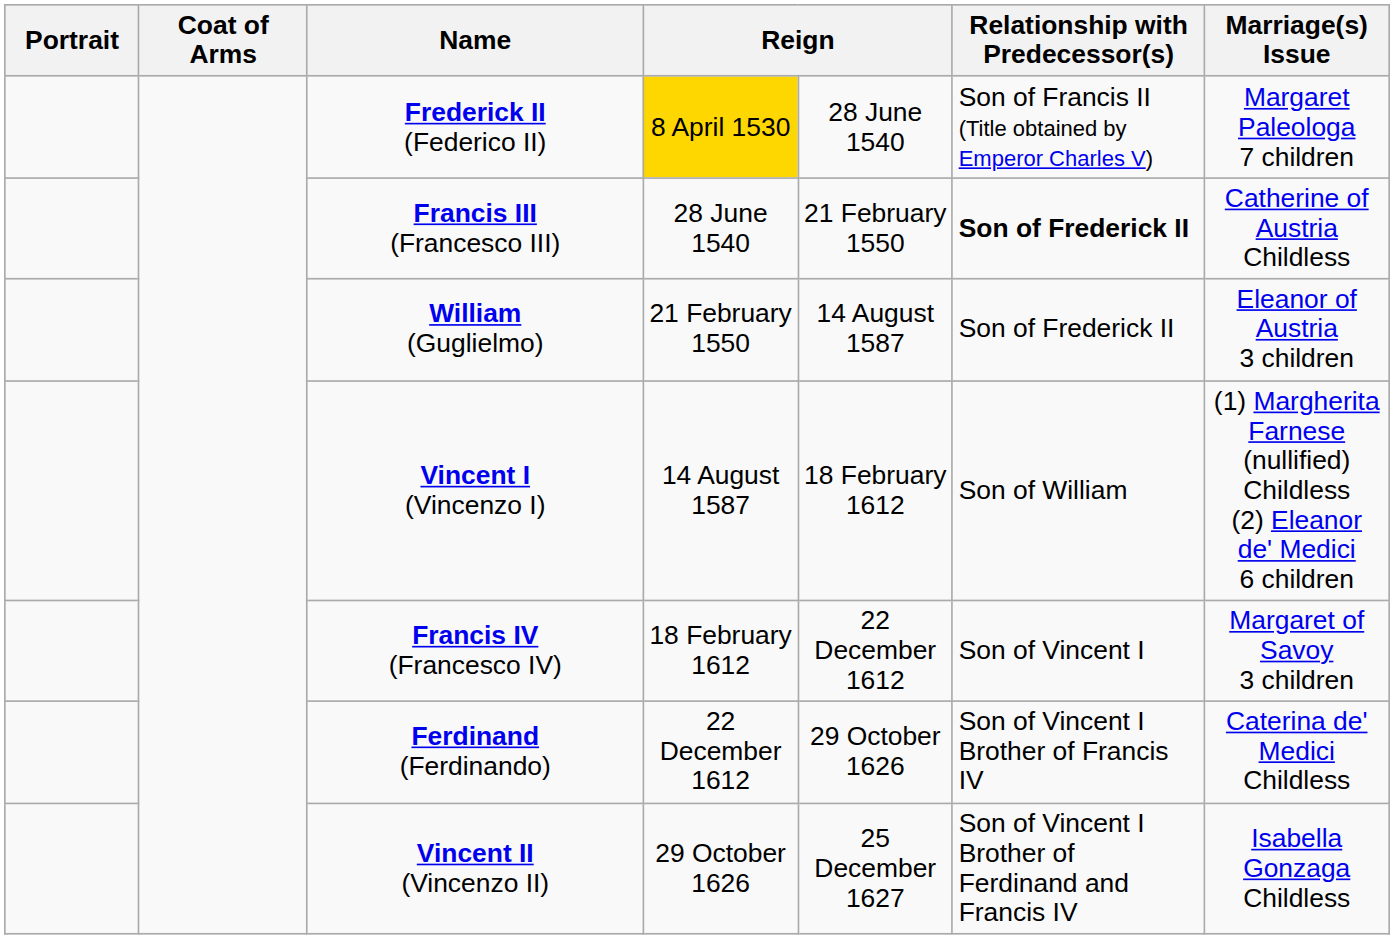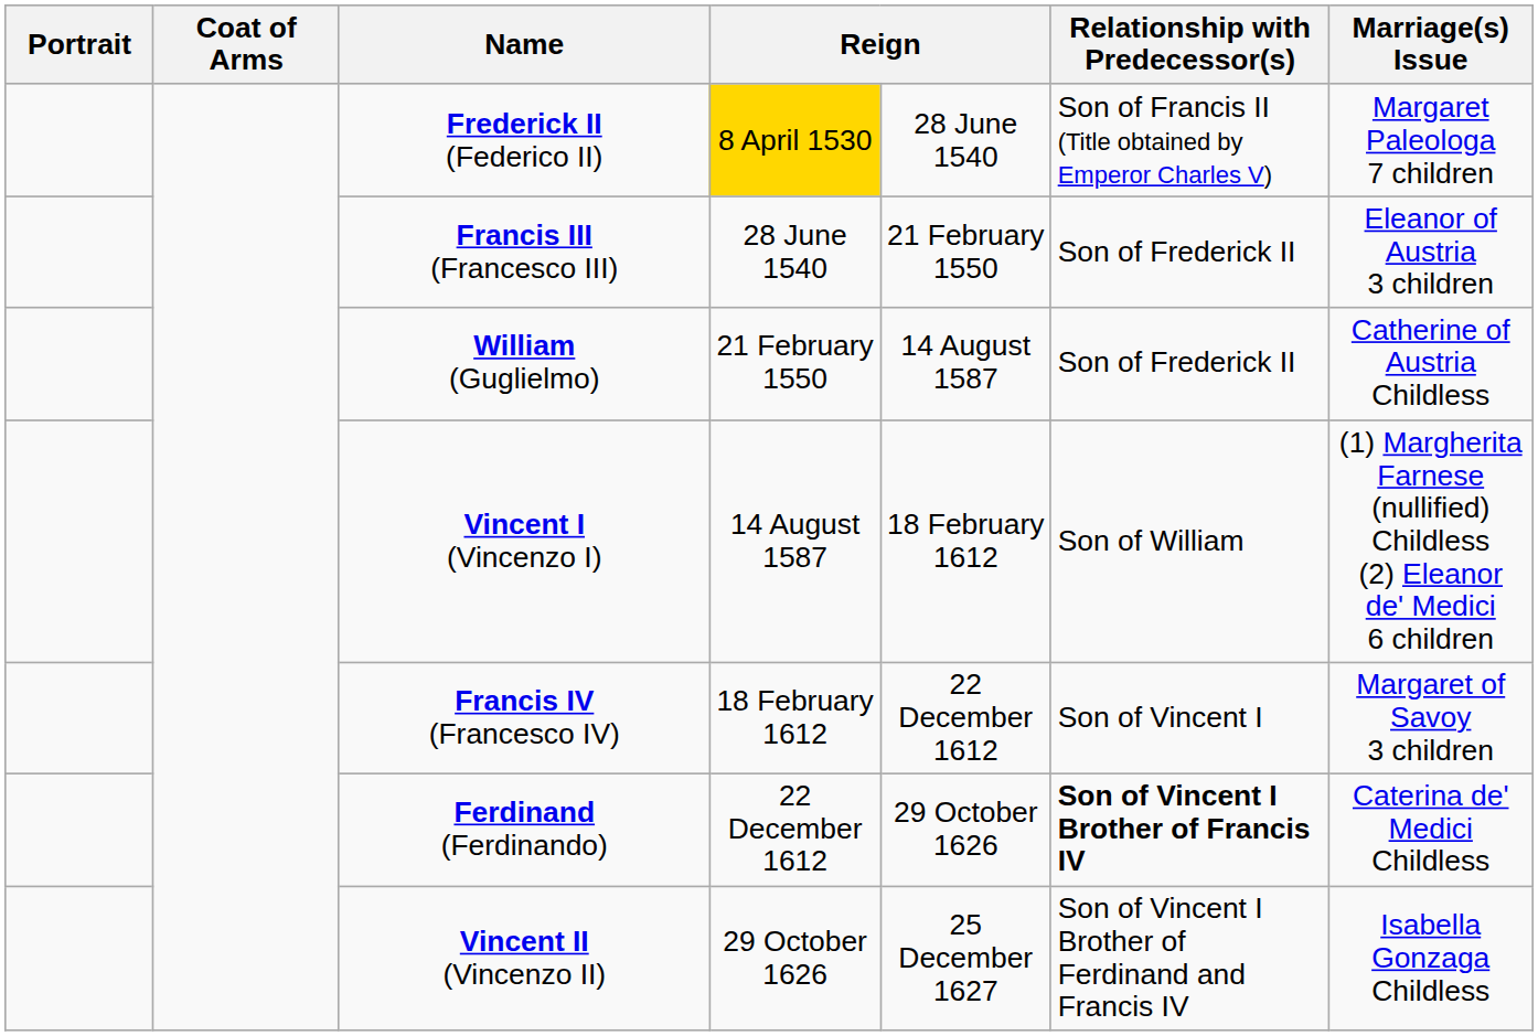 <table width=95% class="wikitable">
 <tr>
 <th width=8%>Portrait</th>
 <th width=10%>Coat of Arms</th>
 <th width=20%>Name</th>
 <th colspan=2 width=14%>Reign</th>
 <th width=15%>Relationship with Predecessor(s)</th>
 <th width=10%>Marriage(s)<br>Issue</th>
 </tr>
 <tr>
 <td align="center"></td>
 <td rowspan=7 align="center"></td>
 <td align="center"><strong><a href='#'>Frederick II</a></strong><br>(Federico II)</td>
 <td align="center" style="background: gold;">8 April 1530</td>
 <td align="center">28 June 1540</td>
 <td>Son of Francis II<br><small>(Title obtained by <a href='#'>Emperor Charles V</a>)</small></td>
 <td align="center"><a href='#'>Margaret Paleologa</a><br>7 children</td>
 </tr>
 <tr>
 <td align="center"></td>
 <td align="center"><strong><a href='#'>Francis III</a></strong><br>(Francesco III)</td>
 <td align="center">28 June 1540</td>
 <td align="center">21 February 1550</td>
-<td><strong>Son of Frederick II</strong></td>
-<td align="center"><a href='#'>Catherine of Austria</a><br>Childless</td>
+<td>Son of Frederick II</td>
+<td align="center"><a href='#'>Eleanor of Austria</a><br>3 children</td>
 </tr>
 <tr>
 <td align="center"></td>
 <td align="center"><strong><a href='#'>William</a></strong><br>(Guglielmo)</td>
 <td align="center">21 February 1550</td>
 <td align="center">14 August 1587</td>
 <td>Son of Frederick II</td>
-<td align="center"><a href='#'>Eleanor of Austria</a><br>3 children</td>
+<td align="center"><a href='#'>Catherine of Austria</a><br>Childless</td>
 </tr>
 <tr>
 <td align="center"></td>
 <td align="center"><strong><a href='#'>Vincent I</a></strong><br>(Vincenzo I)</td>
 <td align="center">14 August 1587</td>
 <td align="center">18 February 1612</td>
 <td>Son of William</td>
 <td align="center">(1) <a href='#'>Margherita Farnese</a> (nullified)<br>Childless<br>(2) <a href='#'>Eleanor de' Medici</a><br>6 children</td>
 </tr>
 <tr>
 <td align="center"></td>
 <td align="center"><strong><a href='#'>Francis IV</a></strong><br>(Francesco IV)</td>
 <td align="center">18 February 1612</td>
 <td align="center">22 December 1612</td>
 <td>Son of Vincent I</td>
 <td align="center"><a href='#'>Margaret of Savoy</a><br>3 children</td>
 </tr>
 <tr>
 <td align="center"></td>
 <td align="center"><strong><a href='#'>Ferdinand</a></strong><br>(Ferdinando)</td>
 <td align="center">22 December 1612</td>
 <td align="center">29 October 1626</td>
-<td>Son of Vincent I<br>Brother of Francis IV</td>
+<td><strong>Son of Vincent I<br>Brother of Francis IV</strong></td>
 <td align="center"><a href='#'>Caterina de' Medici</a><br>Childless</td>
 </tr>
 <tr>
 <td align="center"></td>
 <td align="center"><strong><a href='#'>Vincent II</a></strong><br>(Vincenzo II)</td>
 <td align="center">29 October 1626</td>
 <td align="center">25 December 1627</td>
 <td>Son of Vincent I<br>Brother of Ferdinand and Francis IV</td>
 <td align="center"><a href='#'>Isabella Gonzaga</a><br>Childless</td>
 </tr>
 </table>
